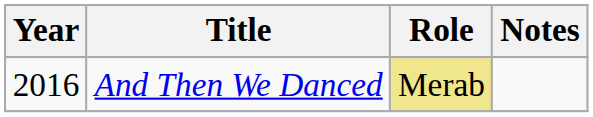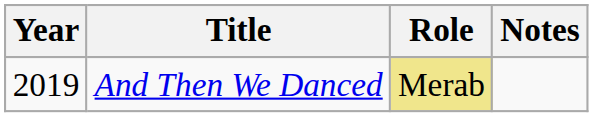 <table class="wikitable sortable">
 <tr>
 <th>Year</th>
 <th>Title</th>
 <th>Role</th>
 <th>Notes</th>
 </tr>
 <tr>
-<td>2016</td>
+<td>2019</td>
 <td><em><a href='#'>And Then We Danced</a></em></td>
 <td style="background: khaki;">Merab</td>
 <td></td>
 </tr>
 </table>
